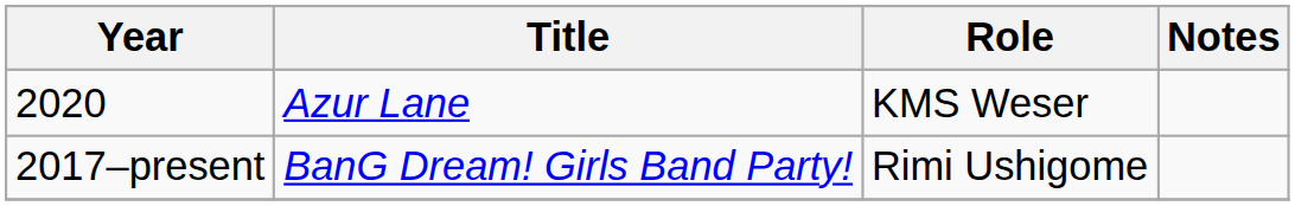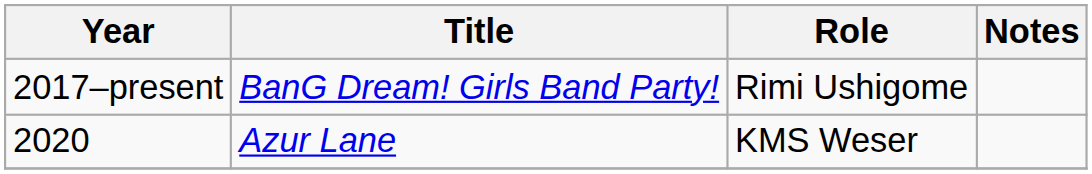 <table class="wikitable">
 <tr>
 <th>Year</th>
 <th>Title</th>
 <th>Role</th>
 <th>Notes</th>
 </tr>
 <tr>
+<td>2017–present</td>
+<td><em><a href='#'>BanG Dream! Girls Band Party!</a></em></td>
+<td>Rimi Ushigome</td>
+<td></td>
+</tr>
+<tr>
 <td>2020</td>
 <td><em><a href='#'>Azur Lane</a></em></td>
 <td>KMS Weser</td>
 <td></td>
 </tr>
 <tr>
-<td>2017–present</td>
-<td><em><a href='#'>BanG Dream! Girls Band Party!</a></em></td>
-<td>Rimi Ushigome</td>
-<td></td>
-</tr>
-<tr>
 </tr>
 </table>
